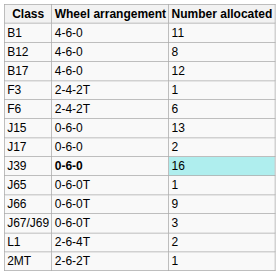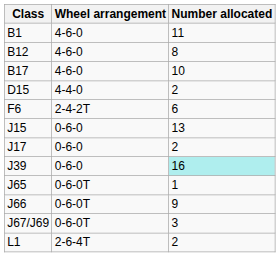 <table class="wikitable">
 <tr>
 <th>Class</th>
 <th>Wheel arrangement</th>
 <th>Number allocated</th>
 </tr>
 <tr>
 <td>B1</td>
 <td>4-6-0</td>
 <td>11</td>
 </tr>
 <tr>
 <td>B12</td>
 <td>4-6-0</td>
 <td>8</td>
 </tr>
 <tr>
 <td>B17</td>
 <td>4-6-0</td>
-<td>12</td>
+<td>10</td>
 </tr>
 <tr>
-<td>F3</td>
-<td>2-4-2T</td>
-<td>1</td>
+<td>D15</td>
+<td>4-4-0</td>
+<td>2</td>
 </tr>
 <tr>
 <td>F6</td>
 <td>2-4-2T</td>
 <td>6</td>
 </tr>
 <tr>
 <td>J15</td>
 <td>0-6-0</td>
 <td>13</td>
 </tr>
 <tr>
 <td>J17</td>
 <td>0-6-0</td>
 <td>2</td>
 </tr>
 <tr>
 <td>J39</td>
-<td><strong>0-6-0</strong></td>
+<td>0-6-0</td>
 <td style="background: paleturquoise;">16</td>
 </tr>
 <tr>
 <td>J65</td>
 <td>0-6-0T</td>
 <td>1</td>
 </tr>
 <tr>
 <td>J66</td>
 <td>0-6-0T</td>
 <td>9</td>
 </tr>
 <tr>
 <td>J67/J69</td>
 <td>0-6-0T</td>
 <td>3</td>
 </tr>
 <tr>
 <td>L1</td>
 <td>2-6-4T</td>
 <td>2</td>
 </tr>
-<tr>
-<td>2MT</td>
-<td>2-6-2T</td>
-<td>1</td>
-</tr>
 </table>
